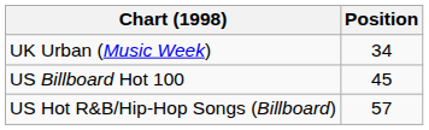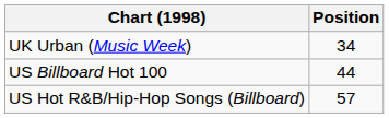 <table class="wikitable sortable">
 <tr>
 <th>Chart (1998)</th>
 <th>Position</th>
 </tr>
 <tr>
 <td>UK Urban (<em><a href='#'>Music Week</a></em>)</td>
 <td align="center">34</td>
 </tr>
 <tr>
 <td>US <em>Billboard</em> Hot 100</td>
-<td align="center">45</td>
+<td align="center">44</td>
 </tr>
 <tr>
 <td>US Hot R&B/Hip-Hop Songs (<em>Billboard</em>)</td>
 <td align="center">57</td>
 </tr>
 </table>
